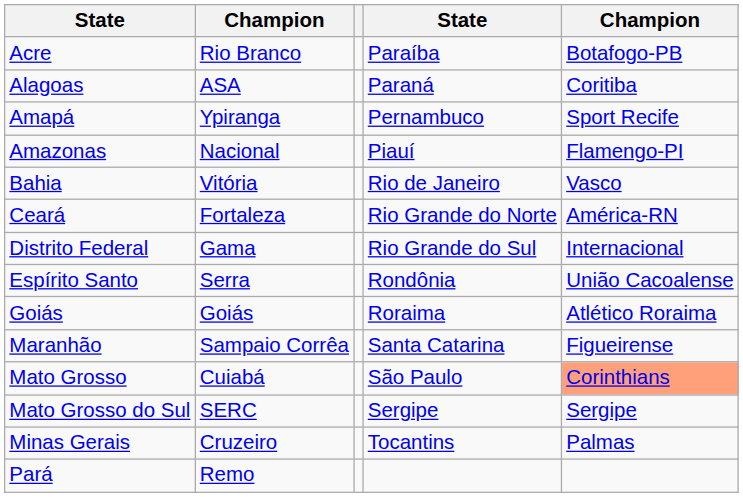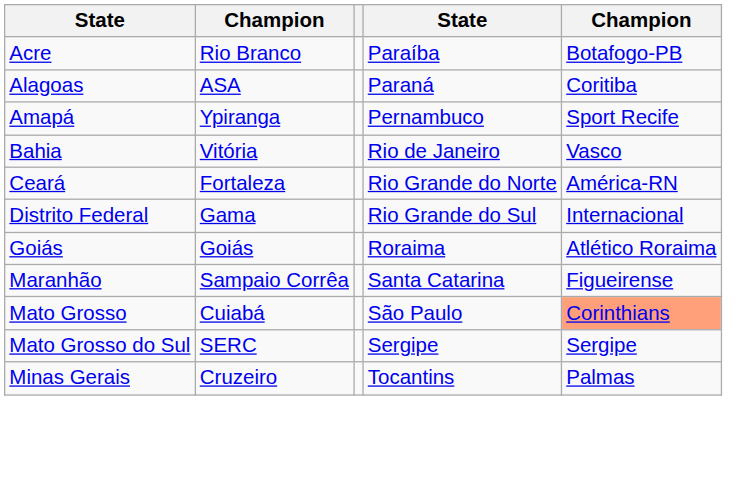 <table class="wikitable">
 <tr>
 <th>State</th>
 <th>Champion</th>
 <th></th>
 <th>State</th>
 <th>Champion</th>
 </tr>
 <tr>
 <td><a href='#'>Acre</a></td>
 <td><a href='#'>Rio Branco</a></td>
 <td></td>
 <td><a href='#'>Paraíba</a></td>
 <td><a href='#'>Botafogo-PB</a></td>
 </tr>
 <tr>
 <td><a href='#'>Alagoas</a></td>
 <td><a href='#'>ASA</a></td>
 <td></td>
 <td><a href='#'>Paraná</a></td>
 <td><a href='#'>Coritiba</a></td>
 </tr>
 <tr>
 <td><a href='#'>Amapá</a></td>
 <td><a href='#'>Ypiranga</a></td>
 <td></td>
 <td><a href='#'>Pernambuco</a></td>
 <td><a href='#'>Sport Recife</a></td>
 </tr>
 <tr>
-<td><a href='#'>Amazonas</a></td>
-<td><a href='#'>Nacional</a></td>
-<td></td>
-<td><a href='#'>Piauí</a></td>
-<td><a href='#'>Flamengo-PI</a></td>
-</tr>
-<tr>
 <td><a href='#'>Bahia</a></td>
 <td><a href='#'>Vitória</a></td>
 <td></td>
 <td><a href='#'>Rio de Janeiro</a></td>
 <td><a href='#'>Vasco</a></td>
 </tr>
 <tr>
 <td><a href='#'>Ceará</a></td>
 <td><a href='#'>Fortaleza</a></td>
 <td></td>
 <td><a href='#'>Rio Grande do Norte</a></td>
 <td><a href='#'>América-RN</a></td>
 </tr>
 <tr>
 <td><a href='#'>Distrito Federal</a></td>
 <td><a href='#'>Gama</a></td>
 <td></td>
 <td><a href='#'>Rio Grande do Sul</a></td>
 <td><a href='#'>Internacional</a></td>
-</tr>
-<tr>
-<td><a href='#'>Espírito Santo</a></td>
-<td><a href='#'>Serra</a></td>
-<td></td>
-<td><a href='#'>Rondônia</a></td>
-<td><a href='#'>União Cacoalense</a></td>
 </tr>
 <tr>
 <td><a href='#'>Goiás</a></td>
 <td><a href='#'>Goiás</a></td>
 <td></td>
 <td><a href='#'>Roraima</a></td>
 <td><a href='#'>Atlético Roraima</a></td>
 </tr>
 <tr>
 <td><a href='#'>Maranhão</a></td>
 <td><a href='#'>Sampaio Corrêa</a></td>
 <td></td>
 <td><a href='#'>Santa Catarina</a></td>
 <td><a href='#'>Figueirense</a></td>
 </tr>
 <tr>
 <td><a href='#'>Mato Grosso</a></td>
 <td><a href='#'>Cuiabá</a></td>
 <td></td>
 <td><a href='#'>São Paulo</a></td>
 <td style="background: lightsalmon;"><a href='#'>Corinthians</a></td>
 </tr>
 <tr>
 <td><a href='#'>Mato Grosso do Sul</a></td>
 <td><a href='#'>SERC</a></td>
 <td></td>
 <td><a href='#'>Sergipe</a></td>
 <td><a href='#'>Sergipe</a></td>
 </tr>
 <tr>
 <td><a href='#'>Minas Gerais</a></td>
 <td><a href='#'>Cruzeiro</a></td>
 <td></td>
 <td><a href='#'>Tocantins</a></td>
 <td><a href='#'>Palmas</a></td>
 </tr>
-<tr>
-<td><a href='#'>Pará</a></td>
-<td><a href='#'>Remo</a></td>
-<td></td>
-<td></td>
-<td></td>
-</tr>
 </table>
